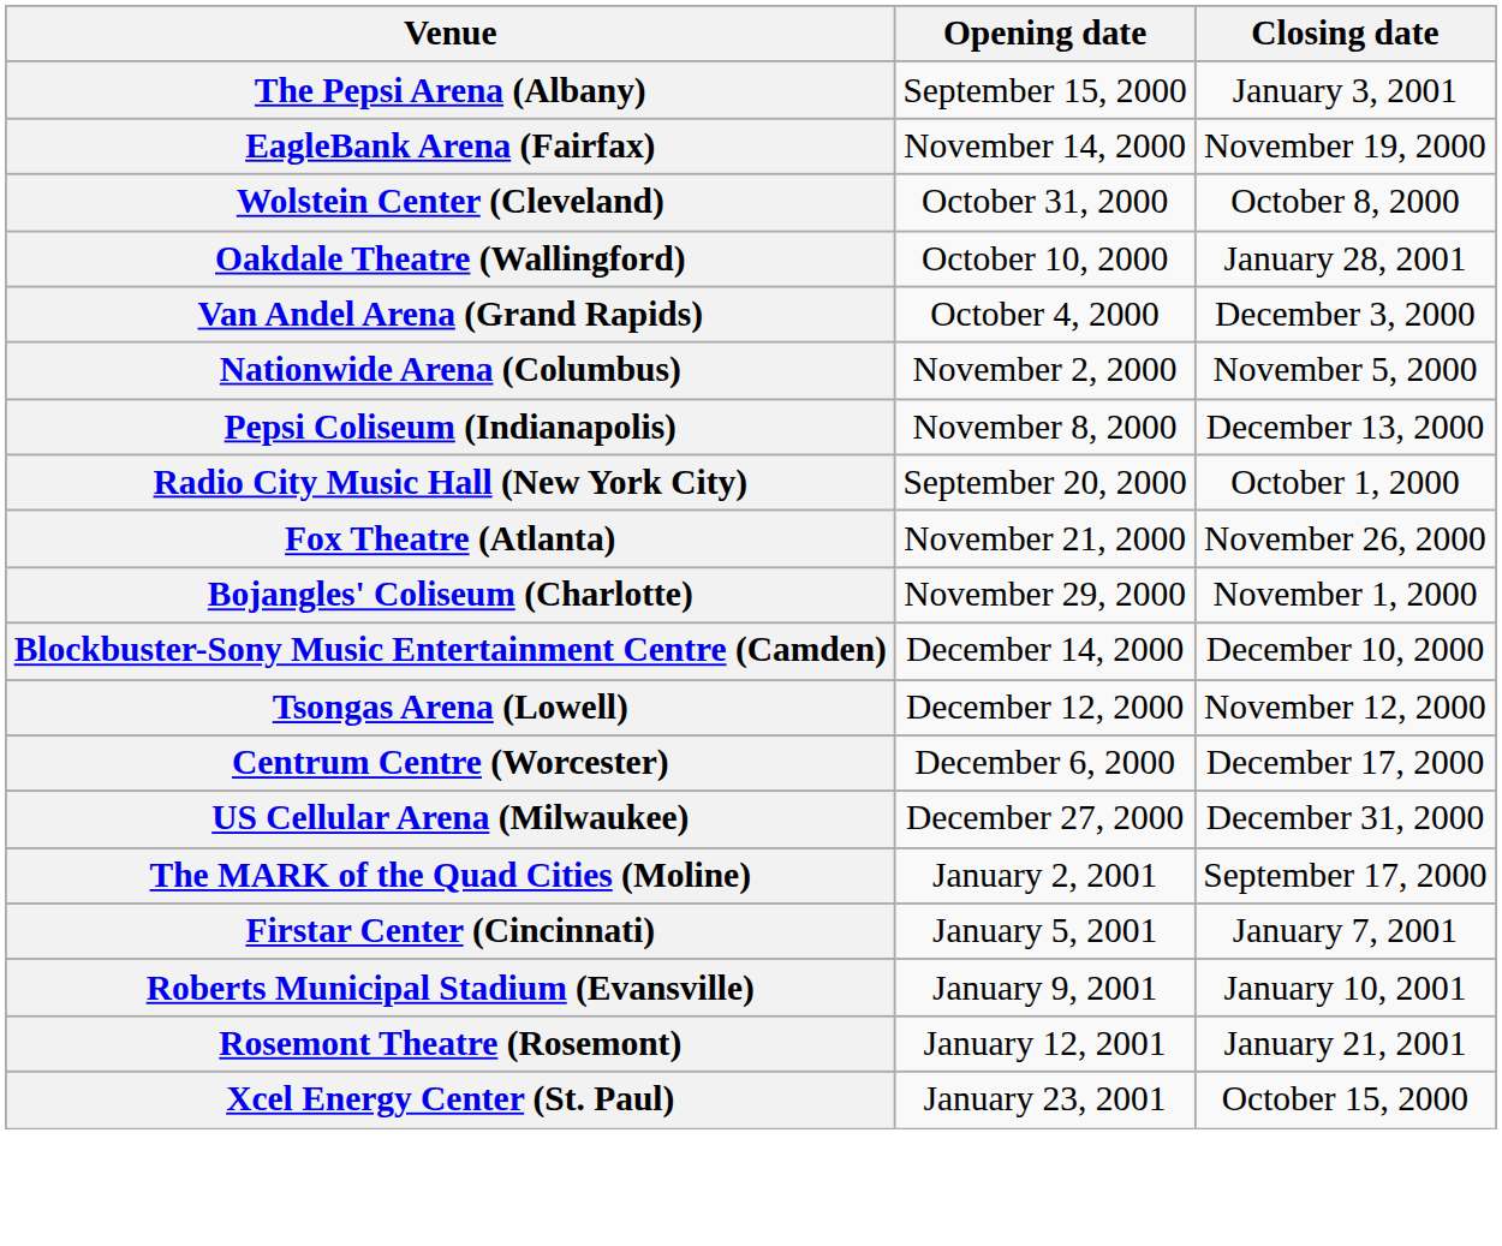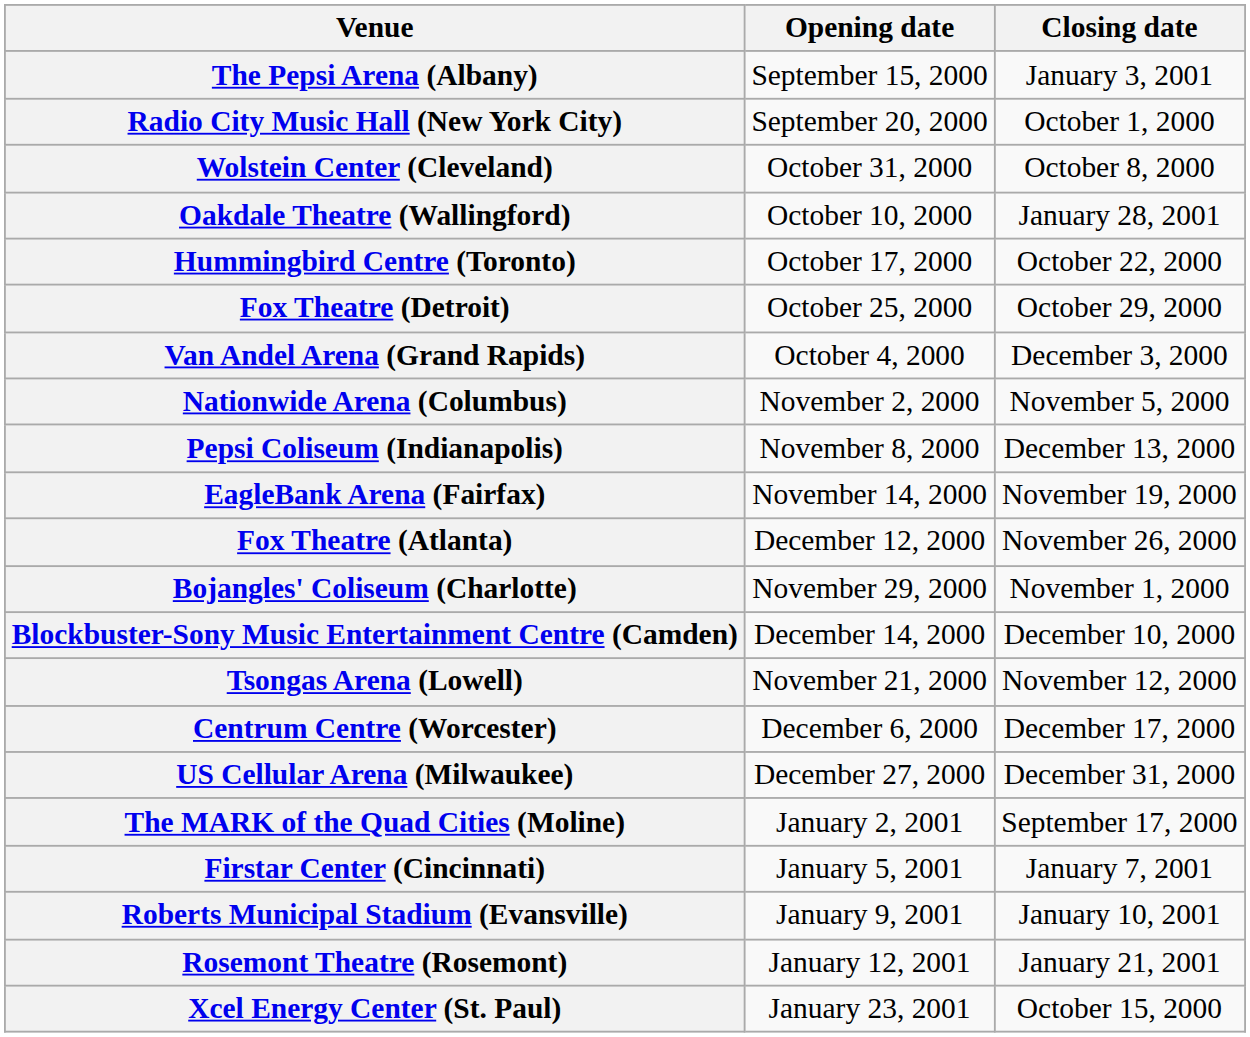 <table class="wikitable">
 <tr>
 <th>Venue</th>
 <th>Opening date</th>
 <th>Closing date</th>
 </tr>
 <tr>
 <th><a href='#'>The Pepsi Arena</a> (Albany)</th>
 <td align=center>September 15, 2000</td>
 <td align=center>January 3, 2001</td>
 </tr>
 <tr>
-<th><a href='#'>EagleBank Arena</a> (Fairfax)</th>
-<td align=center>November 14, 2000</td>
-<td align=center>November 19, 2000</td>
+<th><a href='#'>Radio City Music Hall</a> (New York City)</th>
+<td align=center>September 20, 2000</td>
+<td align=center>October 1, 2000</td>
 </tr>
 <tr>
 <th><a href='#'>Wolstein Center</a> (Cleveland)</th>
 <td align=center>October 31, 2000</td>
 <td align=center>October 8, 2000</td>
 </tr>
 <tr>
 <th><a href='#'>Oakdale Theatre</a> (Wallingford)</th>
 <td align=center>October 10, 2000</td>
 <td align=center>January 28, 2001</td>
+</tr>
+<tr>
+<th><a href='#'>Hummingbird Centre</a> (Toronto)</th>
+<td align=center>October 17, 2000</td>
+<td align=center>October 22, 2000</td>
+</tr>
+<tr>
+<th><a href='#'>Fox Theatre</a> (Detroit)</th>
+<td align=center>October 25, 2000</td>
+<td align=center>October 29, 2000</td>
 </tr>
 <tr>
 <th><a href='#'>Van Andel Arena</a> (Grand Rapids)</th>
 <td align=center>October 4, 2000</td>
 <td align=center>December 3, 2000</td>
 </tr>
 <tr>
 <th><a href='#'>Nationwide Arena</a> (Columbus)</th>
 <td align=center>November 2, 2000</td>
 <td align=center>November 5, 2000</td>
 </tr>
 <tr>
 <th><a href='#'>Pepsi Coliseum</a> (Indianapolis)</th>
 <td align=center>November 8, 2000</td>
 <td align=center>December 13, 2000</td>
 </tr>
 <tr>
-<th><a href='#'>Radio City Music Hall</a> (New York City)</th>
-<td align=center>September 20, 2000</td>
-<td align=center>October 1, 2000</td>
+<th><a href='#'>EagleBank Arena</a> (Fairfax)</th>
+<td align=center>November 14, 2000</td>
+<td align=center>November 19, 2000</td>
 </tr>
 <tr>
 <th><a href='#'>Fox Theatre</a> (Atlanta)</th>
-<td align=center>November 21, 2000</td>
+<td align=center>December 12, 2000</td>
 <td align=center>November 26, 2000</td>
 </tr>
 <tr>
 <th><a href='#'>Bojangles' Coliseum</a> (Charlotte)</th>
 <td align=center>November 29, 2000</td>
 <td align=center>November 1, 2000</td>
 </tr>
 <tr>
 <th><a href='#'>Blockbuster-Sony Music Entertainment Centre</a> (Camden)</th>
 <td align=center>December 14, 2000</td>
 <td align=center>December 10, 2000</td>
 </tr>
 <tr>
 <th><a href='#'>Tsongas Arena</a> (Lowell)</th>
-<td align=center>December 12, 2000</td>
+<td align=center>November 21, 2000</td>
 <td align=center>November 12, 2000</td>
 </tr>
 <tr>
 <th><a href='#'>Centrum Centre</a> (Worcester)</th>
 <td align=center>December 6, 2000</td>
 <td align=center>December 17, 2000</td>
 </tr>
 <tr>
 <th><a href='#'>US Cellular Arena</a> (Milwaukee)</th>
 <td align=center>December 27, 2000</td>
 <td align=center>December 31, 2000</td>
 </tr>
 <tr>
 <th><a href='#'>The MARK of the Quad Cities</a> (Moline)</th>
 <td align=center>January 2, 2001</td>
 <td align=center>September 17, 2000</td>
 </tr>
 <tr>
 <th><a href='#'>Firstar Center</a> (Cincinnati)</th>
 <td align=center>January 5, 2001</td>
 <td align=center>January 7, 2001</td>
 </tr>
 <tr>
 <th><a href='#'>Roberts Municipal Stadium</a> (Evansville)</th>
 <td align=center>January 9, 2001</td>
 <td align=center>January 10, 2001</td>
 </tr>
 <tr>
 <th><a href='#'>Rosemont Theatre</a> (Rosemont)</th>
 <td align=center>January 12, 2001</td>
 <td align=center>January 21, 2001</td>
 </tr>
 <tr>
 <th><a href='#'>Xcel Energy Center</a> (St. Paul)</th>
 <td align=center>January 23, 2001</td>
 <td align=center>October 15, 2000</td>
 </tr>
 </table>
